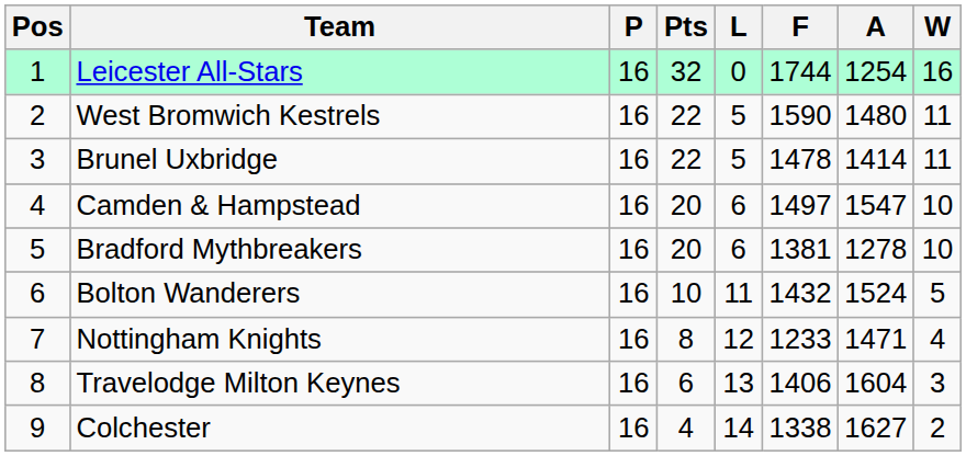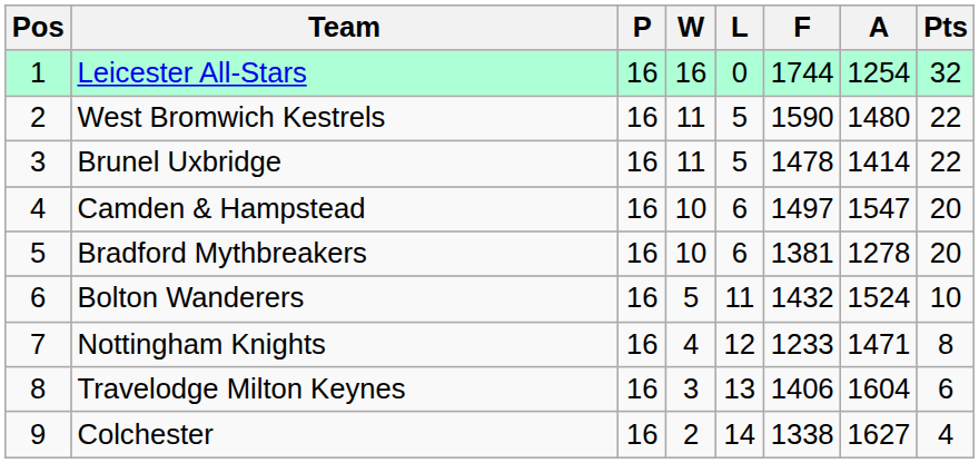 <table class="wikitable" style="font-size: 100%">
 <tr>
 <th width=20>Pos</th>
 <th width=300>Team</th>
 <th width=20>P</th>
-<th width=20>Pts</th>
+<th width=20>W</th>
 <th width=20>L</th>
 <th width=20>F</th>
 <th width=20>A</th>
-<th width=20>W</th>
+<th width=20>Pts</th>
 </tr>
 <tr align=center style="background: #ADFFD6;">
 <td>1</td>
 <td align="left"><a href='#'>Leicester All-Stars</a></td>
 <td>16</td>
-<td>32</td>
+<td>16</td>
 <td>0</td>
 <td>1744</td>
 <td>1254</td>
-<td>16</td>
+<td>32</td>
 </tr>
 <tr align=center style="background: ;">
 <td>2</td>
 <td align="left">West Bromwich Kestrels</td>
 <td>16</td>
-<td>22</td>
+<td>11</td>
 <td>5</td>
 <td>1590</td>
 <td>1480</td>
-<td>11</td>
+<td>22</td>
 </tr>
 <tr align=center style="background: ;">
 <td>3</td>
 <td align="left">Brunel Uxbridge</td>
 <td>16</td>
-<td>22</td>
+<td>11</td>
 <td>5</td>
 <td>1478</td>
 <td>1414</td>
-<td>11</td>
+<td>22</td>
 </tr>
 <tr align=center style="background: ;">
 <td>4</td>
 <td align="left">Camden & Hampstead</td>
 <td>16</td>
-<td>20</td>
+<td>10</td>
 <td>6</td>
 <td>1497</td>
 <td>1547</td>
-<td>10</td>
+<td>20</td>
 </tr>
 <tr align=center>
 <td>5</td>
 <td align="left">Bradford Mythbreakers</td>
 <td>16</td>
-<td>20</td>
+<td>10</td>
 <td>6</td>
 <td>1381</td>
 <td>1278</td>
-<td>10</td>
+<td>20</td>
 </tr>
 <tr align=center>
 <td>6</td>
 <td align="left">Bolton Wanderers</td>
 <td>16</td>
-<td>10</td>
+<td>5</td>
 <td>11</td>
 <td>1432</td>
 <td>1524</td>
-<td>5</td>
+<td>10</td>
 </tr>
 <tr align=center>
 <td>7</td>
 <td align="left">Nottingham Knights</td>
 <td>16</td>
-<td>8</td>
+<td>4</td>
 <td>12</td>
 <td>1233</td>
 <td>1471</td>
-<td>4</td>
+<td>8</td>
 </tr>
 <tr align=center>
 <td>8</td>
 <td align="left">Travelodge Milton Keynes</td>
 <td>16</td>
-<td>6</td>
+<td>3</td>
 <td>13</td>
 <td>1406</td>
 <td>1604</td>
-<td>3</td>
+<td>6</td>
 </tr>
 <tr align=center>
 <td>9</td>
 <td align="left">Colchester</td>
 <td>16</td>
-<td>4</td>
+<td>2</td>
 <td>14</td>
 <td>1338</td>
 <td>1627</td>
-<td>2</td>
+<td>4</td>
 </tr>
 </table>
